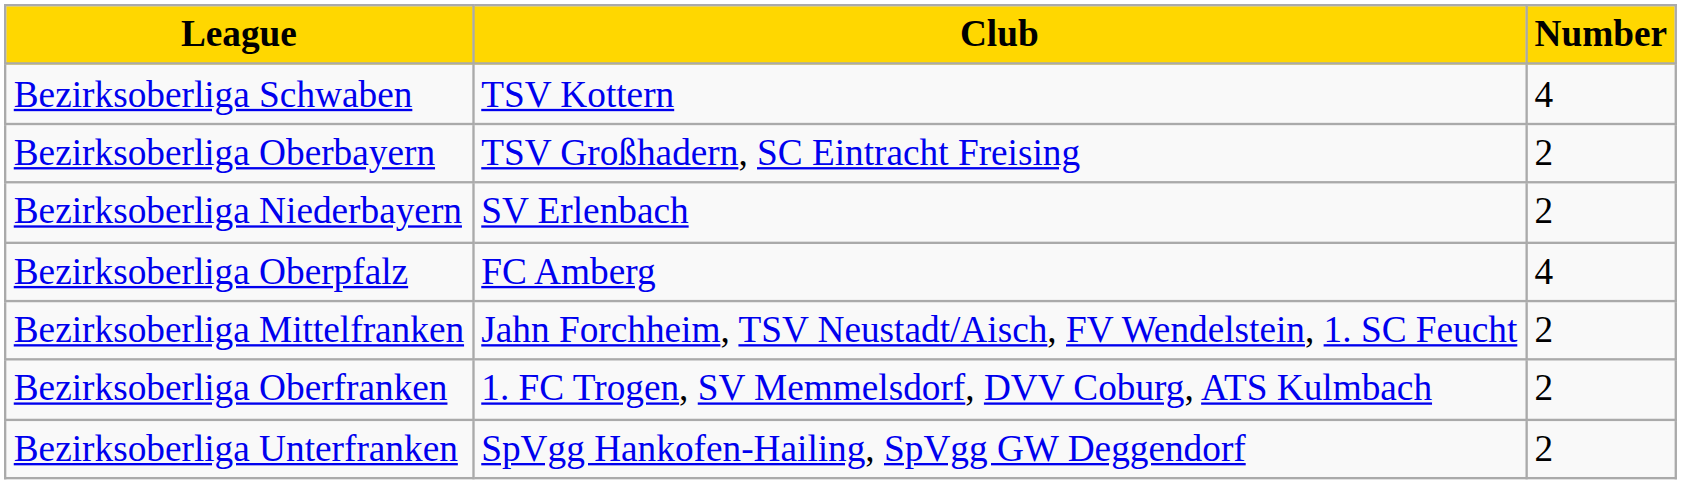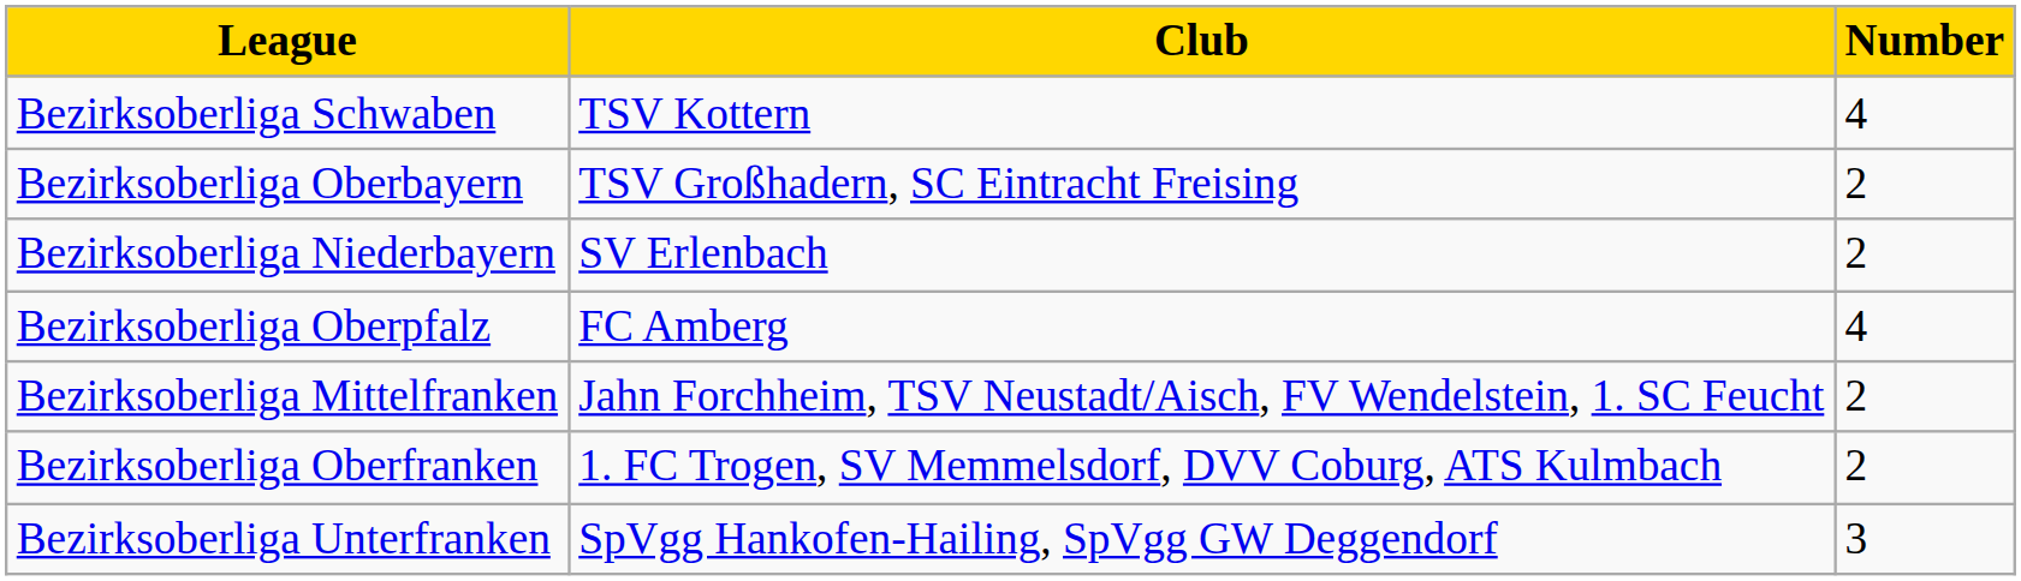 <table class="wikitable">
 <tr align="center" bgcolor="#FFD700">
 <td><strong>League</strong></td>
 <td><strong>Club</strong></td>
 <td><strong>Number</strong></td>
 </tr>
 <tr align="left">
 <td><a href='#'>Bezirksoberliga Schwaben</a></td>
 <td><a href='#'>TSV Kottern</a></td>
 <td>4</td>
 </tr>
 <tr align="left">
 <td><a href='#'>Bezirksoberliga Oberbayern</a></td>
 <td><a href='#'>TSV Großhadern</a>, <a href='#'>SC Eintracht Freising</a></td>
 <td>2</td>
 </tr>
 <tr align="left">
 <td><a href='#'>Bezirksoberliga Niederbayern</a></td>
 <td><a href='#'>SV Erlenbach</a></td>
 <td>2</td>
 </tr>
 <tr align="left">
 <td><a href='#'>Bezirksoberliga Oberpfalz</a></td>
 <td><a href='#'>FC Amberg</a></td>
 <td>4</td>
 </tr>
 <tr align="left">
 <td><a href='#'>Bezirksoberliga Mittelfranken</a></td>
 <td><a href='#'>Jahn Forchheim</a>, <a href='#'>TSV Neustadt/Aisch</a>, <a href='#'>FV Wendelstein</a>, <a href='#'>1. SC Feucht</a></td>
 <td>2</td>
 </tr>
 <tr align="left">
 <td><a href='#'>Bezirksoberliga Oberfranken</a></td>
 <td><a href='#'>1. FC Trogen</a>, <a href='#'>SV Memmelsdorf</a>, <a href='#'>DVV Coburg</a>, <a href='#'>ATS Kulmbach</a></td>
 <td>2</td>
 </tr>
 <tr align="left">
 <td><a href='#'>Bezirksoberliga Unterfranken</a></td>
 <td><a href='#'>SpVgg Hankofen-Hailing</a>, <a href='#'>SpVgg GW Deggendorf</a></td>
-<td>2</td>
+<td>3</td>
 </tr>
 </table>
